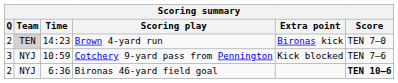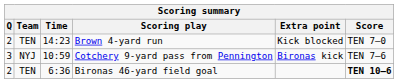 <table class="wikitable" style="font-size: 95%;">
 <tr>
 <th colspan=6>Scoring summary</th>
 </tr>
 <tr>
 <th>Q</th>
 <th>Team</th>
 <th>Time</th>
 <th>Scoring play</th>
 <th>Extra point</th>
 <th>Score</th>
 </tr>
 <tr>
 <td>2</td>
-<td align=center style="background: lightgrey;">TEN</td>
+<td align=center>TEN</td>
 <td align=right>14:23</td>
 <td><a href='#'>Brown</a> 4-yard run</td>
-<td><a href='#'>Bironas</a> kick</td>
+<td>Kick blocked</td>
 <td>TEN 7–0</td>
 </tr>
 <tr>
 <td>3</td>
 <td align=center>NYJ</td>
 <td align=right>10:59</td>
 <td><a href='#'>Cotchery</a> 9-yard pass from <a href='#'>Pennington</a></td>
-<td>Kick blocked</td>
+<td><a href='#'>Bironas</a> kick</td>
 <td>TEN 7–6</td>
 </tr>
 <tr>
 <td>2</td>
-<td align=center>NYJ</td>
+<td align=center>TEN</td>
 <td align=right>6:36</td>
 <td>Bironas 46-yard field goal</td>
 <td></td>
 <td><strong>TEN 10–6</strong></td>
 </tr>
 </table>
